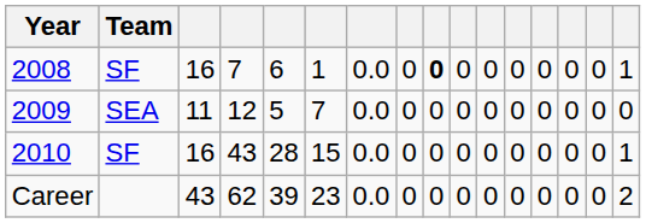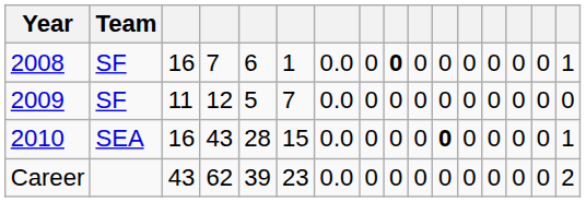 <table class="wikitable sortable">
 <tr>
 <th>Year</th>
 <th>Team</th>
 <th></th>
 <th></th>
 <th></th>
 <th></th>
 <th></th>
 <th></th>
 <th></th>
 <th></th>
 <th></th>
 <th></th>
 <th></th>
 <th></th>
 <th></th>
 <th></th>
 </tr>
 <tr>
 <td><a href='#'>2008</a></td>
 <td><a href='#'>SF</a></td>
 <td>16</td>
 <td>7</td>
 <td>6</td>
 <td>1</td>
 <td>0.0</td>
 <td>0</td>
 <td><strong>0</strong></td>
 <td>0</td>
 <td>0</td>
 <td>0</td>
 <td>0</td>
 <td>0</td>
 <td>0</td>
 <td>1</td>
 </tr>
 <tr>
 <td><a href='#'>2009</a></td>
-<td><a href='#'>SEA</a></td>
+<td><a href='#'>SF</a></td>
 <td>11</td>
 <td>12</td>
 <td>5</td>
 <td>7</td>
 <td>0.0</td>
 <td>0</td>
 <td>0</td>
 <td>0</td>
 <td>0</td>
 <td>0</td>
 <td>0</td>
 <td>0</td>
 <td>0</td>
 <td>0</td>
 </tr>
 <tr>
 <td><a href='#'>2010</a></td>
-<td><a href='#'>SF</a></td>
+<td><a href='#'>SEA</a></td>
 <td>16</td>
 <td>43</td>
 <td>28</td>
 <td>15</td>
 <td>0.0</td>
 <td>0</td>
 <td>0</td>
 <td>0</td>
-<td>0</td>
+<td><strong>0</strong></td>
 <td>0</td>
 <td>0</td>
 <td>0</td>
 <td>0</td>
 <td>1</td>
 </tr>
 <tr class="sortbottom">
 <td>Career</td>
 <td></td>
 <td>43</td>
 <td>62</td>
 <td>39</td>
 <td>23</td>
 <td>0.0</td>
 <td>0</td>
 <td>0</td>
 <td>0</td>
 <td>0</td>
 <td>0</td>
 <td>0</td>
 <td>0</td>
 <td>0</td>
 <td>2</td>
 </tr>
 </table>
